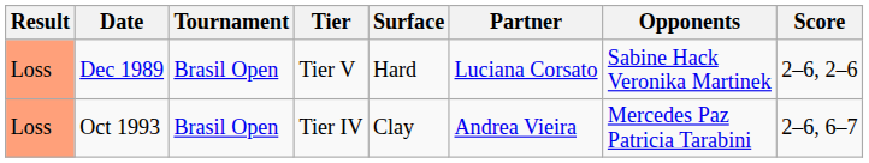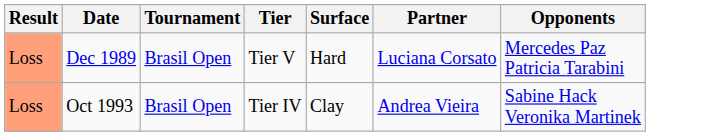 <table class="sortable wikitable">
 <tr>
 <th>Result</th>
 <th>Date</th>
 <th>Tournament</th>
 <th>Tier</th>
 <th>Surface</th>
 <th>Partner</th>
 <th>Opponents</th>
-<th class="unsortable">Score</th>
 </tr>
 <tr>
 <td style="background:#FFA07A;">Loss</td>
 <td><a href='#'>Dec 1989</a></td>
 <td><a href='#'>Brasil Open</a></td>
 <td>Tier V</td>
 <td>Hard</td>
 <td> <a href='#'>Luciana Corsato</a></td>
-<td> <a href='#'>Sabine Hack</a> <br>  <a href='#'>Veronika Martinek</a></td>
-<td>2–6, 2–6</td>
+<td> <a href='#'>Mercedes Paz</a> <br>  <a href='#'>Patricia Tarabini</a></td>
 </tr>
 <tr>
 <td style="background:#FFA07A;">Loss</td>
 <td>Oct 1993</td>
 <td><a href='#'>Brasil Open</a></td>
 <td>Tier IV</td>
 <td>Clay</td>
 <td> <a href='#'>Andrea Vieira</a></td>
-<td> <a href='#'>Mercedes Paz</a> <br>  <a href='#'>Patricia Tarabini</a></td>
-<td>2–6, 6–7</td>
+<td> <a href='#'>Sabine Hack</a> <br>  <a href='#'>Veronika Martinek</a></td>
 </tr>
 </table>
